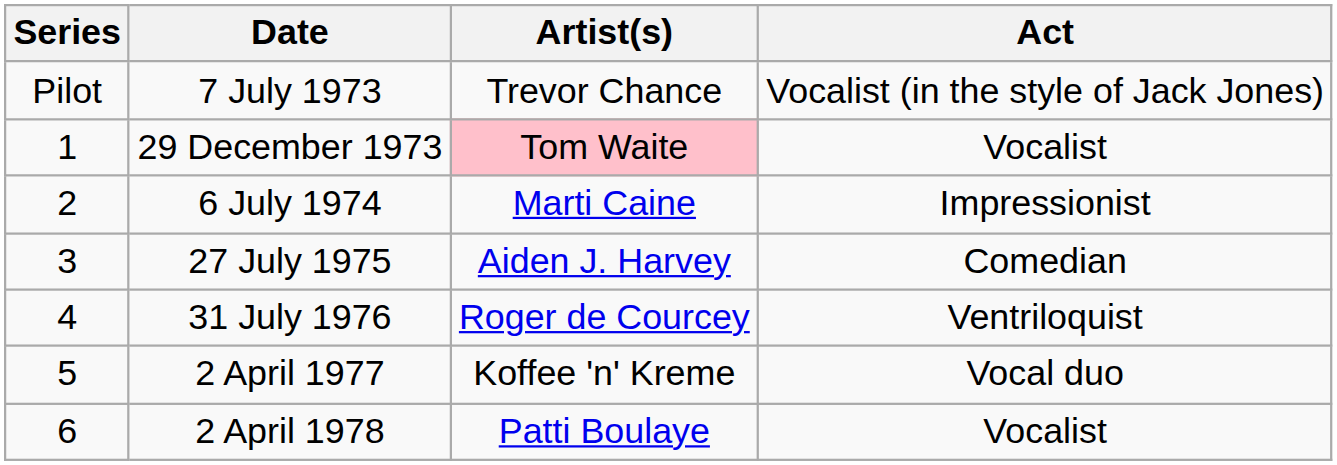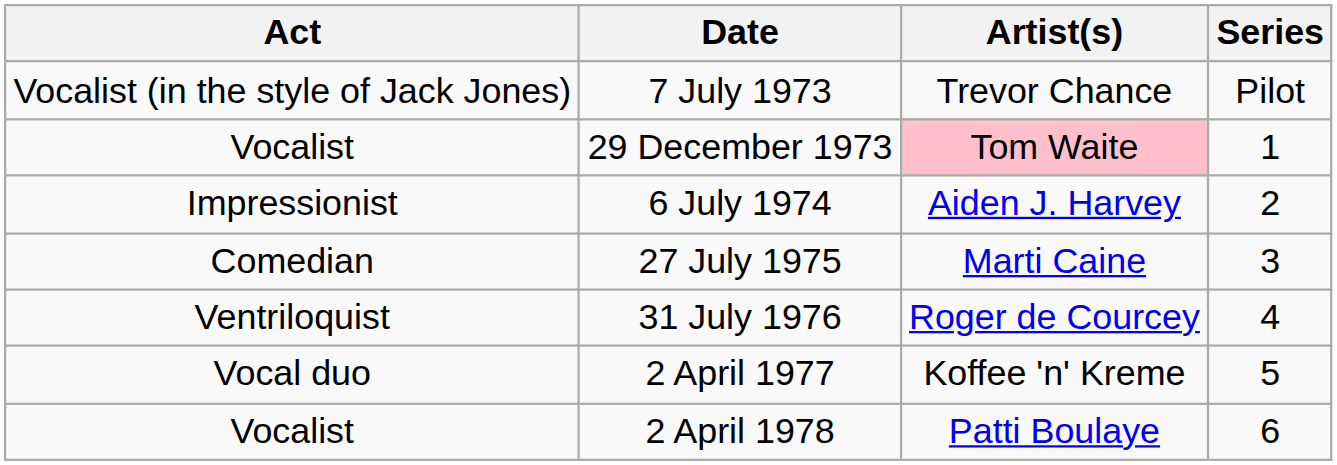 <table class="wikitable" style="text-align:center">
 <tr>
-<th>Series</th>
+<th>Act</th>
 <th>Date</th>
 <th>Artist(s)</th>
-<th>Act</th>
+<th>Series</th>
 </tr>
 <tr>
-<td>Pilot</td>
+<td>Vocalist (in the style of Jack Jones)</td>
 <td>7 July 1973</td>
 <td>Trevor Chance</td>
-<td>Vocalist (in the style of Jack Jones)</td>
+<td>Pilot</td>
 </tr>
 <tr>
-<td>1</td>
+<td>Vocalist</td>
 <td>29 December 1973</td>
 <td style="background: pink;">Tom Waite</td>
-<td>Vocalist</td>
+<td>1</td>
 </tr>
 <tr>
+<td>Impressionist</td>
+<td>6 July 1974</td>
+<td><a href='#'>Aiden J. Harvey</a></td>
 <td>2</td>
-<td>6 July 1974</td>
-<td><a href='#'>Marti Caine</a></td>
-<td>Impressionist</td>
 </tr>
 <tr>
+<td>Comedian</td>
+<td>27 July 1975</td>
+<td><a href='#'>Marti Caine</a></td>
 <td>3</td>
-<td>27 July 1975</td>
-<td><a href='#'>Aiden J. Harvey</a></td>
-<td>Comedian</td>
 </tr>
 <tr>
-<td>4</td>
+<td>Ventriloquist</td>
 <td>31 July 1976</td>
 <td><a href='#'>Roger de Courcey</a></td>
-<td>Ventriloquist</td>
+<td>4</td>
 </tr>
 <tr>
-<td>5</td>
+<td>Vocal duo</td>
 <td>2 April 1977</td>
 <td>Koffee 'n' Kreme</td>
-<td>Vocal duo</td>
+<td>5</td>
 </tr>
 <tr>
-<td>6</td>
+<td>Vocalist</td>
 <td>2 April 1978</td>
 <td><a href='#'>Patti Boulaye</a></td>
-<td>Vocalist</td>
+<td>6</td>
 </tr>
 </table>
